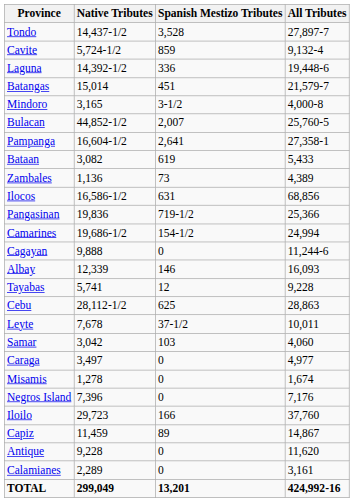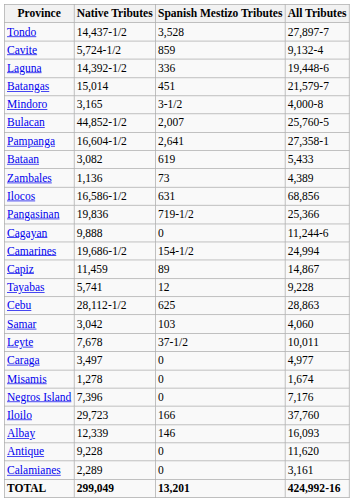 <table class="wikitable">
 <tr>
 <th>Province</th>
 <th>Native Tributes</th>
 <th>Spanish Mestizo Tributes</th>
 <th>All Tributes</th>
 </tr>
 <tr>
 <td><a href='#'>Tondo</a></td>
 <td>14,437-1/2</td>
 <td>3,528</td>
 <td>27,897-7</td>
 </tr>
 <tr>
 <td><a href='#'>Cavite</a></td>
 <td>5,724-1/2</td>
 <td>859</td>
 <td>9,132-4</td>
 </tr>
 <tr>
 <td><a href='#'>Laguna</a></td>
 <td>14,392-1/2</td>
 <td>336</td>
 <td>19,448-6</td>
 </tr>
 <tr>
 <td><a href='#'>Batangas</a></td>
 <td>15,014</td>
 <td>451</td>
 <td>21,579-7</td>
 </tr>
 <tr>
 <td><a href='#'>Mindoro</a></td>
 <td>3,165</td>
 <td>3-1/2</td>
 <td>4,000-8</td>
 </tr>
 <tr>
 <td><a href='#'>Bulacan</a></td>
 <td>44,852-1/2</td>
 <td>2,007</td>
 <td>25,760-5</td>
 </tr>
 <tr>
 <td><a href='#'>Pampanga</a></td>
 <td>16,604-1/2</td>
 <td>2,641</td>
 <td>27,358-1</td>
 </tr>
 <tr>
 <td><a href='#'>Bataan</a></td>
 <td>3,082</td>
 <td>619</td>
 <td>5,433</td>
 </tr>
 <tr>
 <td><a href='#'>Zambales</a></td>
 <td>1,136</td>
 <td>73</td>
 <td>4,389</td>
 </tr>
 <tr>
 <td><a href='#'>Ilocos</a></td>
 <td>16,586-1/2</td>
 <td>631</td>
 <td>68,856</td>
 </tr>
 <tr>
 <td><a href='#'>Pangasinan</a></td>
 <td>19,836</td>
 <td>719-1/2</td>
 <td>25,366</td>
 </tr>
 <tr>
+<td><a href='#'>Cagayan</a></td>
+<td>9,888</td>
+<td>0</td>
+<td>11,244-6</td>
+</tr>
+<tr>
 <td><a href='#'>Camarines</a></td>
 <td>19,686-1/2</td>
 <td>154-1/2</td>
 <td>24,994</td>
 </tr>
 <tr>
-<td><a href='#'>Cagayan</a></td>
-<td>9,888</td>
-<td>0</td>
-<td>11,244-6</td>
-</tr>
-<tr>
-<td><a href='#'>Albay</a></td>
-<td>12,339</td>
-<td>146</td>
-<td>16,093</td>
+<td><a href='#'>Capiz</a></td>
+<td>11,459</td>
+<td>89</td>
+<td>14,867</td>
 </tr>
 <tr>
 <td><a href='#'>Tayabas</a></td>
 <td>5,741</td>
 <td>12</td>
 <td>9,228</td>
 </tr>
 <tr>
 <td><a href='#'>Cebu</a></td>
 <td>28,112-1/2</td>
 <td>625</td>
 <td>28,863</td>
 </tr>
 <tr>
+<td><a href='#'>Samar</a></td>
+<td>3,042</td>
+<td>103</td>
+<td>4,060</td>
+</tr>
+<tr>
 <td><a href='#'>Leyte</a></td>
 <td>7,678</td>
 <td>37-1/2</td>
 <td>10,011</td>
-</tr>
-<tr>
-<td><a href='#'>Samar</a></td>
-<td>3,042</td>
-<td>103</td>
-<td>4,060</td>
 </tr>
 <tr>
 <td><a href='#'>Caraga</a></td>
 <td>3,497</td>
 <td>0</td>
 <td>4,977</td>
 </tr>
 <tr>
 <td><a href='#'>Misamis</a></td>
 <td>1,278</td>
 <td>0</td>
 <td>1,674</td>
 </tr>
 <tr>
 <td><a href='#'>Negros Island</a></td>
 <td>7,396</td>
 <td>0</td>
 <td>7,176</td>
 </tr>
 <tr>
 <td><a href='#'>Iloilo</a></td>
 <td>29,723</td>
 <td>166</td>
 <td>37,760</td>
 </tr>
 <tr>
-<td><a href='#'>Capiz</a></td>
-<td>11,459</td>
-<td>89</td>
-<td>14,867</td>
+<td><a href='#'>Albay</a></td>
+<td>12,339</td>
+<td>146</td>
+<td>16,093</td>
 </tr>
 <tr>
 <td><a href='#'>Antique</a></td>
 <td>9,228</td>
 <td>0</td>
 <td>11,620</td>
 </tr>
 <tr>
 <td><a href='#'>Calamianes</a></td>
 <td>2,289</td>
 <td>0</td>
 <td>3,161</td>
 </tr>
 <tr>
 <td><strong>TOTAL</strong></td>
 <td><strong>299,049</strong></td>
 <td><strong>13,201</strong></td>
 <td><strong> 424,992-16</strong></td>
 </tr>
 </table>
